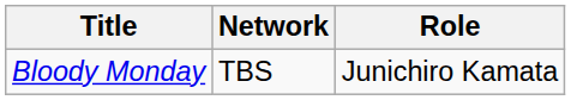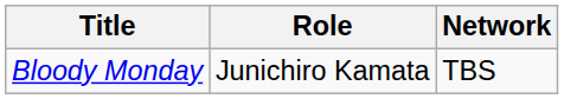 <table class="wikitable">
 <tr>
 <th>Title</th>
+<th>Role</th>
 <th>Network</th>
-<th>Role</th>
 </tr>
 <tr>
 <td><em><a href='#'>Bloody Monday</a></em></td>
+<td>Junichiro Kamata</td>
 <td>TBS</td>
-<td>Junichiro Kamata</td>
 </tr>
 </table>
